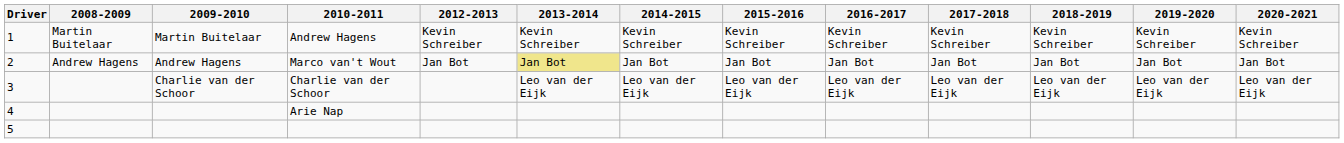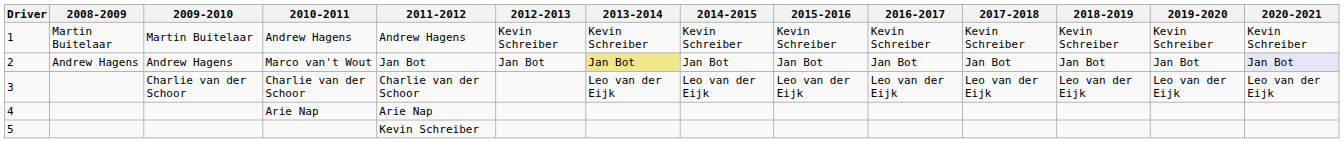 <table class="wikitable">
 <tr>
 <th>Driver</th>
 <th>2008-2009</th>
 <th>2009-2010</th>
 <th>2010-2011</th>
+<th>2011-2012</th>
 <th>2012-2013</th>
 <th>2013-2014</th>
 <th>2014-2015</th>
 <th>2015-2016</th>
 <th>2016-2017</th>
 <th>2017-2018</th>
 <th>2018-2019</th>
 <th>2019-2020</th>
 <th>2020-2021</th>
 </tr>
 <tr>
 <td>1</td>
 <td>Martin Buitelaar</td>
 <td>Martin Buitelaar</td>
+<td>Andrew Hagens</td>
 <td>Andrew Hagens</td>
 <td>Kevin Schreiber</td>
 <td>Kevin Schreiber</td>
 <td>Kevin Schreiber</td>
 <td>Kevin Schreiber</td>
 <td>Kevin Schreiber</td>
 <td>Kevin Schreiber</td>
 <td>Kevin Schreiber</td>
 <td>Kevin Schreiber</td>
 <td>Kevin Schreiber</td>
 </tr>
 <tr>
 <td>2</td>
 <td>Andrew Hagens</td>
 <td>Andrew Hagens</td>
 <td>Marco van't Wout</td>
 <td>Jan Bot</td>
+<td>Jan Bot</td>
 <td style="background: khaki;">Jan Bot</td>
 <td>Jan Bot</td>
 <td>Jan Bot</td>
 <td>Jan Bot</td>
 <td>Jan Bot</td>
 <td>Jan Bot</td>
 <td>Jan Bot</td>
-<td>Jan Bot</td>
+<td style="background: lavender;">Jan Bot</td>
 </tr>
 <tr>
 <td>3</td>
 <td></td>
+<td>Charlie van der Schoor</td>
 <td>Charlie van der Schoor</td>
 <td>Charlie van der Schoor</td>
 <td></td>
 <td>Leo van der Eijk</td>
 <td>Leo van der Eijk</td>
 <td>Leo van der Eijk</td>
 <td>Leo van der Eijk</td>
 <td>Leo van der Eijk</td>
 <td>Leo van der Eijk</td>
 <td>Leo van der Eijk</td>
 <td>Leo van der Eijk</td>
 </tr>
 <tr>
 <td>4</td>
 <td></td>
 <td></td>
 <td>Arie Nap</td>
+<td>Arie Nap</td>
 <td></td>
 <td></td>
 <td></td>
 <td></td>
 <td></td>
 <td></td>
 <td></td>
 <td></td>
 <td></td>
 </tr>
 <tr>
 <td>5</td>
 <td></td>
 <td></td>
 <td></td>
+<td>Kevin Schreiber</td>
 <td></td>
 <td></td>
 <td></td>
 <td></td>
 <td></td>
 <td></td>
 <td></td>
 <td></td>
 <td></td>
 </tr>
 </table>
